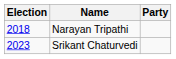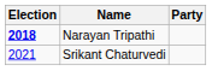 <table class="wikitable sortable">
 <tr>
 <th>Election</th>
 <th>Name</th>
 <th colspan=2>Party</th>
 </tr>
 <tr>
-<td><a href='#'>2018</a></td>
+<td><strong><a href='#'>2018</a></strong></td>
 <td>Narayan Tripathi</td>
 <td></td>
 </tr>
 <tr>
-<td><a href='#'>2023</a></td>
+<td><a href='#'>2021</a></td>
 <td>Srikant Chaturvedi</td>
 </tr>
 </table>
